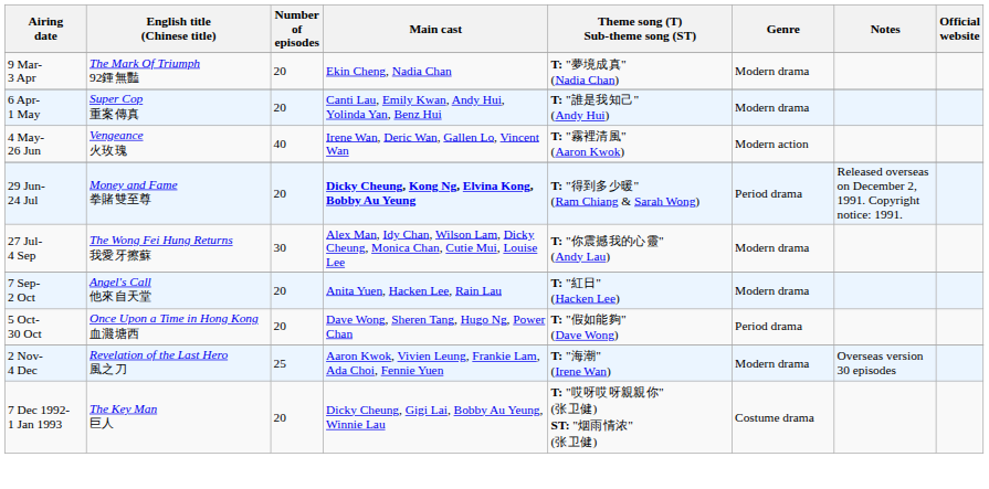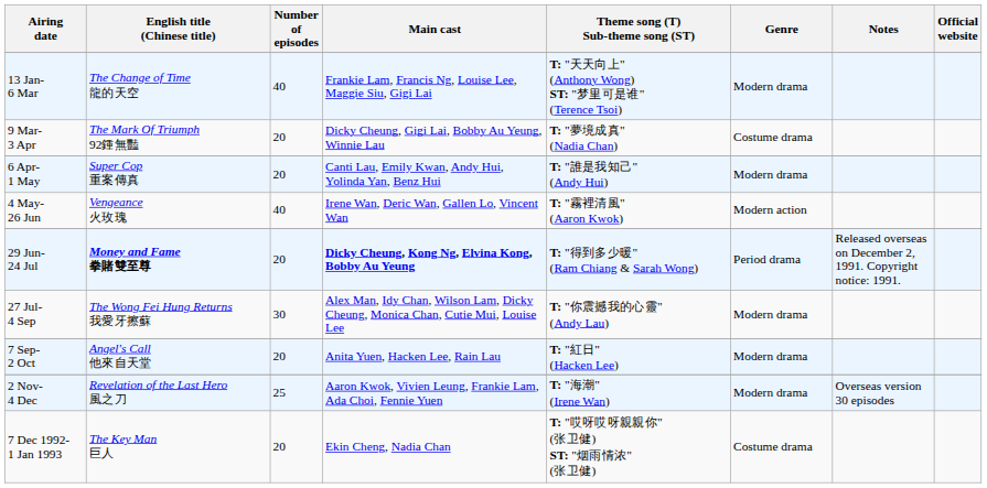 <table class="wikitable">
 <tr>
 <th align=center width=8% bgcolor="silver">Airing<br>date</th>
 <th align=center width=18% bgcolor="silver">English title <br> (Chinese title)</th>
 <th align=center width=5% bgcolor="silver">Number of episodes</th>
 <th align=center width=22% bgcolor="silver">Main cast</th>
 <th align=center width=18% bgcolor="silver">Theme song (T) <br>Sub-theme song (ST)</th>
 <th align=center width=10% bgcolor="silver">Genre</th>
 <th align=center width=10% bgcolor="silver">Notes</th>
 <th align=center width=1% bgcolor="silver">Official website</th>
 </tr>
 <tr>
 </tr>
+<tr ---- bgcolor="#ebf5ff">
+<td>13 Jan- <br> 6 Mar</td>
+<td><em><a href='#'>The Change of Time</a></em> <br> 龍的天空</td>
+<td>40</td>
+<td><a href='#'>Frankie Lam</a>, <a href='#'>Francis Ng</a>, <a href='#'>Louise Lee</a>, <a href='#'>Maggie Siu</a>, <a href='#'>Gigi Lai</a></td>
+<td><strong>T:</strong> "天天向上" <br> (<a href='#'>Anthony Wong</a>)<br><strong>ST:</strong> "梦里可是谁" <br> (<a href='#'>Terence Tsoi</a>)</td>
+<td>Modern drama</td>
+<td></td>
+<td></td>
+</tr>
 <tr>
 <td>9 Mar- <br> 3 Apr</td>
 <td><em><a href='#'>The Mark Of Triumph</a></em> <br> 92鍾無豔</td>
 <td>20</td>
-<td><a href='#'>Ekin Cheng</a>, <a href='#'>Nadia Chan</a></td>
+<td><a href='#'>Dicky Cheung</a>, <a href='#'>Gigi Lai</a>, <a href='#'>Bobby Au Yeung</a>, <a href='#'>Winnie Lau</a></td>
 <td><strong>T:</strong> "夢境成真" <br> (<a href='#'>Nadia Chan</a>)</td>
-<td>Modern drama</td>
+<td>Costume drama</td>
 <td></td>
 <td></td>
 </tr>
 <tr>
 </tr>
 <tr ---- bgcolor="#ebf5ff">
 <td>6 Apr- <br> 1 May</td>
 <td><em><a href='#'>Super Cop</a></em> <br> 重案傳真</td>
 <td>20</td>
 <td><a href='#'>Canti Lau</a>, <a href='#'>Emily Kwan</a>, <a href='#'>Andy Hui</a>, <a href='#'>Yolinda Yan</a>, <a href='#'>Benz Hui</a></td>
 <td><strong>T:</strong> "誰是我知己" <br> (<a href='#'>Andy Hui</a>)</td>
 <td>Modern drama</td>
 <td></td>
 <td></td>
 </tr>
 <tr>
 <td>4 May- <br> 26 Jun</td>
 <td><em><a href='#'>Vengeance</a></em> <br> 火玫瑰</td>
 <td>40</td>
 <td><a href='#'>Irene Wan</a>, <a href='#'>Deric Wan</a>, <a href='#'>Gallen Lo</a>, <a href='#'>Vincent Wan</a></td>
 <td><strong>T:</strong> "霧裡清風" <br> (<a href='#'>Aaron Kwok</a>)</td>
 <td>Modern action</td>
 <td></td>
 <td></td>
 </tr>
 <tr>
 </tr>
 <tr ---- bgcolor="#ebf5ff">
 <td>29 Jun- <br> 24 Jul</td>
-<td><em><a href='#'>Money and Fame</a></em> <br> 拳賭雙至尊</td>
+<td><strong><em><a href='#'>Money and Fame</a></em> <br> 拳賭雙至尊</strong></td>
 <td>20</td>
 <td><strong><a href='#'>Dicky Cheung</a>, <a href='#'>Kong Ng</a>, <a href='#'>Elvina Kong</a>, <a href='#'>Bobby Au Yeung</a></strong></td>
 <td><strong>T:</strong> "得到多少暖" <br> (<a href='#'>Ram Chiang</a> & <a href='#'>Sarah Wong</a>)</td>
 <td>Period drama</td>
 <td>Released overseas on December 2, 1991. Copyright notice: 1991.</td>
 <td></td>
 </tr>
 <tr>
 <td>27 Jul- <br> 4 Sep</td>
 <td><em><a href='#'>The Wong Fei Hung Returns</a></em> <br> 我愛牙擦蘇</td>
 <td>30</td>
 <td><a href='#'>Alex Man</a>, <a href='#'>Idy Chan</a>, <a href='#'>Wilson Lam</a>, <a href='#'>Dicky Cheung</a>, <a href='#'>Monica Chan</a>, <a href='#'>Cutie Mui</a>, <a href='#'>Louise Lee</a></td>
 <td><strong>T:</strong> "你震撼我的心靈" <br> (<a href='#'>Andy Lau</a>)</td>
 <td>Modern drama</td>
 <td></td>
 <td></td>
 </tr>
 <tr>
 </tr>
 <tr ---- bgcolor="#ebf5ff">
 <td>7 Sep- <br> 2 Oct</td>
 <td><em><a href='#'>Angel's Call</a></em> <br> 他來自天堂</td>
 <td>20</td>
 <td><a href='#'>Anita Yuen</a>, <a href='#'>Hacken Lee</a>, <a href='#'>Rain Lau</a></td>
 <td><strong>T:</strong> "紅日" <br> (<a href='#'>Hacken Lee</a>)</td>
 <td>Modern drama</td>
 <td></td>
 <td></td>
 </tr>
 <tr>
-<td>5 Oct- <br> 30 Oct</td>
-<td><em><a href='#'>Once Upon a Time in Hong Kong</a></em> <br> 血濺塘西</td>
-<td>20</td>
-<td><a href='#'>Dave Wong</a>, <a href='#'>Sheren Tang</a>, <a href='#'>Hugo Ng</a>, <a href='#'>Power Chan</a></td>
-<td><strong>T:</strong> "假如能夠" <br> (<a href='#'>Dave Wong</a>)</td>
-<td>Period drama</td>
-<td></td>
-<td></td>
-</tr>
-<tr>
 </tr>
 <tr ---- bgcolor="#ebf5ff">
 <td>2 Nov- <br> 4 Dec</td>
 <td><em><a href='#'>Revelation of the Last Hero</a></em> <br> 風之刀</td>
 <td>25</td>
 <td><a href='#'>Aaron Kwok</a>, <a href='#'>Vivien Leung</a>, <a href='#'>Frankie Lam</a>, <a href='#'>Ada Choi</a>, <a href='#'>Fennie Yuen</a></td>
 <td><strong>T:</strong> "海潮" <br> (<a href='#'>Irene Wan</a>)</td>
 <td>Modern drama</td>
 <td>Overseas version 30 episodes</td>
 <td></td>
 </tr>
 <tr>
 <td>7 Dec 1992- <br> 1 Jan 1993</td>
 <td><em><a href='#'>The Key Man</a></em> <br> 巨人</td>
 <td>20</td>
-<td><a href='#'>Dicky Cheung</a>, <a href='#'>Gigi Lai</a>, <a href='#'>Bobby Au Yeung</a>, <a href='#'>Winnie Lau</a></td>
+<td><a href='#'>Ekin Cheng</a>, <a href='#'>Nadia Chan</a></td>
 <td><strong>T:</strong> "哎呀哎呀親親你" <br> (张卫健)<br><strong>ST:</strong> "烟雨情浓" <br> (张卫健)</td>
 <td>Costume drama</td>
 <td></td>
 <td></td>
 </tr>
 </table>
